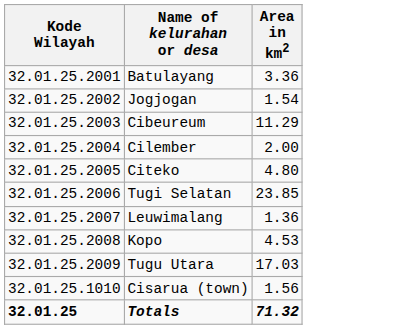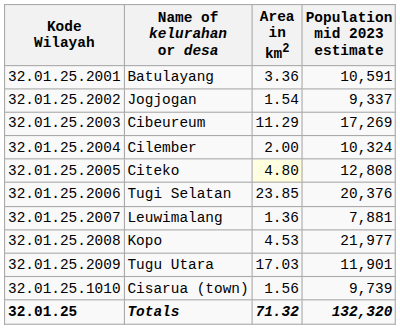 <table class="wikitable">
 <tr>
 <th>Kode <br>Wilayah</th>
 <th>Name of <br> <em>kelurahan</em><br> or <em>desa</em></th>
 <th>Area <br>in <br>km<sup>2</sup></th>
+<th>Population<br>mid 2023<br>estimate</th>
 </tr>
 <tr>
 <td>32.01.25.2001</td>
 <td>Batulayang</td>
 <td align="right">3.36</td>
+<td align="right">10,591</td>
 </tr>
 <tr>
 <td>32.01.25.2002</td>
 <td>Jogjogan</td>
 <td align="right">1.54</td>
+<td align="right">9,337</td>
 </tr>
 <tr>
 <td>32.01.25.2003</td>
 <td>Cibeureum</td>
 <td align="right">11.29</td>
+<td align="right">17,269</td>
 </tr>
 <tr>
 <td>32.01.25.2004</td>
 <td>Cilember</td>
 <td align="right">2.00</td>
+<td align="right">10,324</td>
 </tr>
 <tr>
 <td>32.01.25.2005</td>
 <td>Citeko</td>
-<td align="right">4.80</td>
+<td align="right" style="background: lightyellow;">4.80</td>
+<td align="right">12,808</td>
 </tr>
 <tr>
 <td>32.01.25.2006</td>
 <td>Tugi Selatan</td>
 <td align="right">23.85</td>
+<td align="right">20,376</td>
 </tr>
 <tr>
 <td>32.01.25.2007</td>
 <td>Leuwimalang</td>
 <td align="right">1.36</td>
+<td align="right">7,881</td>
 </tr>
 <tr>
 <td>32.01.25.2008</td>
 <td>Kopo</td>
 <td align="right">4.53</td>
+<td align="right">21,977</td>
 </tr>
 <tr>
 <td>32.01.25.2009</td>
 <td>Tugu Utara</td>
 <td align="right">17.03</td>
+<td align="right">11,901</td>
 </tr>
 <tr>
 <td>32.01.25.1010</td>
 <td>Cisarua (town)</td>
 <td align="right">1.56</td>
+<td align="right">9,739</td>
 </tr>
 <tr>
 <td><strong>32.01.25</strong></td>
 <td><strong><em>Totals</em></strong></td>
 <td align="right"><strong><em>71.32</em></strong></td>
+<td align="right"><strong><em>132,320</em></strong></td>
 </tr>
 </table>
